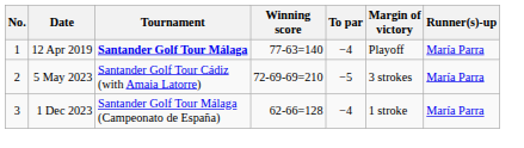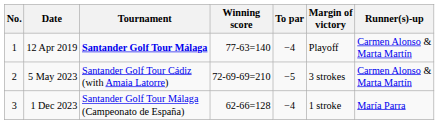 <table class="wikitable" style="font-size:95%;">
 <tr>
 <th>No.</th>
 <th>Date</th>
 <th>Tournament</th>
 <th>Winning<br>score</th>
 <th>To par</th>
 <th>Margin of<br>victory</th>
 <th>Runner(s)-up</th>
 </tr>
 <tr>
 <td align=center>1</td>
 <td align=right>12 Apr 2019</td>
 <td><strong><a href='#'>Santander Golf Tour Málaga</a></strong></td>
 <td align=right>77-63=140</td>
 <td align=center>−4</td>
 <td>Playoff</td>
-<td> <a href='#'>María Parra</a></td>
+<td> <a href='#'>Carmen Alonso</a> &<br> <a href='#'>Marta Martín</a></td>
 </tr>
 <tr>
 <td align=center>2</td>
 <td align=right>5 May 2023</td>
 <td><a href='#'>Santander Golf Tour Cádiz</a><br>(with <a href='#'>Amaia Latorre</a>)</td>
 <td align=right>72-69-69=210</td>
 <td align=center>−5</td>
 <td>3 strokes</td>
-<td> <a href='#'>María Parra</a></td>
+<td> <a href='#'>Carmen Alonso</a> &<br> <a href='#'>Marta Martín</a></td>
 </tr>
 <tr>
 <td align=center>3</td>
 <td align=right>1 Dec 2023</td>
 <td><a href='#'>Santander Golf Tour Málaga</a><br>(Campeonato de España)</td>
 <td align=right>62-66=128</td>
 <td align=center>−4</td>
 <td>1 stroke</td>
 <td> <a href='#'>María Parra</a></td>
 </tr>
 </table>
